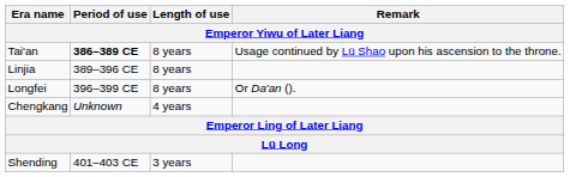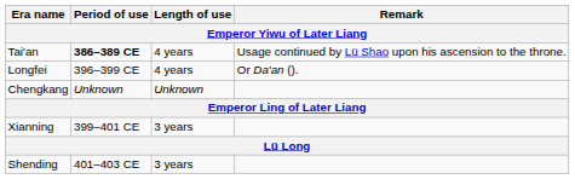 <table class="wikitable">
 <tr>
 <th>Era name</th>
 <th>Period of use</th>
 <th>Length of use</th>
 <th>Remark</th>
 </tr>
 <tr>
 <th colspan="4"><a href='#'>Emperor Yiwu of Later Liang</a><br></th>
 </tr>
 <tr>
 <td>Tai'an<br></td>
 <td><strong>386–389 CE</strong></td>
-<td>8 years</td>
+<td>4 years</td>
 <td>Usage continued by <a href='#'>Lü Shao</a> upon his ascension to the throne.</td>
-</tr>
-<tr>
-<td>Linjia<br></td>
-<td>389–396 CE</td>
-<td>8 years</td>
-<td></td>
 </tr>
 <tr>
 <td>Longfei<br></td>
 <td>396–399 CE</td>
-<td>8 years</td>
+<td>4 years</td>
 <td>Or <em>Da'an</em> ().</td>
 </tr>
 <tr>
 <td>Chengkang<br></td>
 <td><em>Unknown</em></td>
-<td>4 years</td>
+<td><em>Unknown</em></td>
 <td></td>
 </tr>
 <tr>
 <th colspan="4"><a href='#'>Emperor Ling of Later Liang</a><br></th>
+</tr>
+<tr>
+<td>Xianning<br></td>
+<td>399–401 CE</td>
+<td>3 years</td>
+<td></td>
 </tr>
 <tr>
 <th colspan="4"><a href='#'>Lü Long</a><br></th>
 </tr>
 <tr>
 <td>Shending<br></td>
 <td>401–403 CE</td>
 <td>3 years</td>
 <td></td>
 </tr>
 </table>
